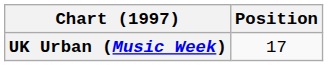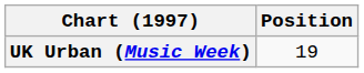 <table class="wikitable plainrowheaders" style="text-align:center">
 <tr>
 <th>Chart (1997)</th>
 <th>Position</th>
 </tr>
 <tr>
 <th scope="row">UK Urban (<em><a href='#'>Music Week</a></em>)</th>
-<td>17</td>
+<td>19</td>
 </tr>
 </table>
